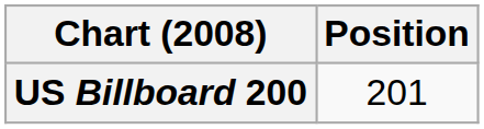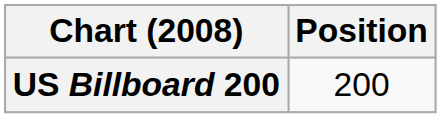 <table class="wikitable plainrowheaders">
 <tr>
 <th>Chart (2008)</th>
 <th>Position</th>
 </tr>
 <tr>
 <th scope="row">US <em>Billboard</em> 200</th>
-<td style="text-align:center">201</td>
+<td style="text-align:center">200</td>
 </tr>
 </table>
